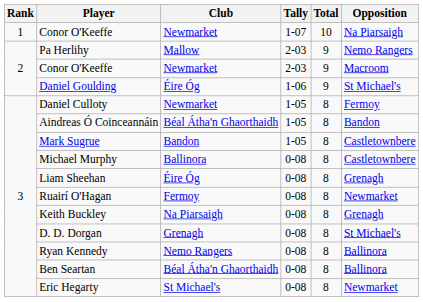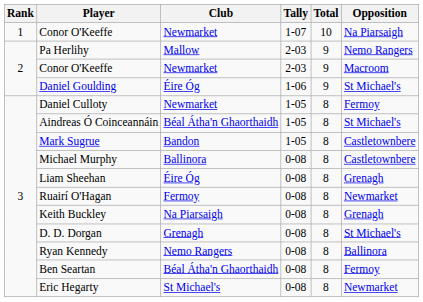 <table class="wikitable">
 <tr>
 <th>Rank</th>
 <th>Player</th>
 <th>Club</th>
 <th>Tally</th>
 <th>Total</th>
 <th>Opposition</th>
 </tr>
 <tr>
 <td rowspan="1" style="text-align:center;">1</td>
 <td>Conor O'Keeffe</td>
 <td><a href='#'>Newmarket</a></td>
 <td align=center>1-07</td>
 <td align=center>10</td>
 <td><a href='#'>Na Piarsaigh</a></td>
 </tr>
 <tr>
 <td rowspan="3" style="text-align:center;">2</td>
 <td>Pa Herlihy</td>
 <td><a href='#'>Mallow</a></td>
 <td align=center>2-03</td>
 <td align=center>9</td>
 <td><a href='#'>Nemo Rangers</a></td>
 </tr>
 <tr>
 <td>Conor O'Keeffe</td>
 <td><a href='#'>Newmarket</a></td>
 <td align=center>2-03</td>
 <td align=center>9</td>
 <td><a href='#'>Macroom</a></td>
 </tr>
 <tr>
 <td><a href='#'>Daniel Goulding</a></td>
 <td><a href='#'>Éire Óg</a></td>
 <td align=center>1-06</td>
 <td align=center>9</td>
 <td><a href='#'>St Michael's</a></td>
 </tr>
 <tr>
 <td rowspan="11" style="text-align:center;">3</td>
 <td>Daniel Culloty</td>
 <td><a href='#'>Newmarket</a></td>
 <td align=center>1-05</td>
 <td align=center>8</td>
 <td><a href='#'>Fermoy</a></td>
 </tr>
 <tr>
 <td>Aindreas Ó Coinceannáin</td>
 <td><a href='#'>Béal Átha'n Ghaorthaidh</a></td>
 <td align=center>1-05</td>
 <td align=center>8</td>
-<td><a href='#'>Bandon</a></td>
+<td><a href='#'>St Michael's</a></td>
 </tr>
 <tr>
 <td><a href='#'>Mark Sugrue</a></td>
 <td><a href='#'>Bandon</a></td>
 <td align=center>1-05</td>
 <td align=center>8</td>
 <td><a href='#'>Castletownbere</a></td>
 </tr>
 <tr>
 <td>Michael Murphy</td>
 <td><a href='#'>Ballinora</a></td>
 <td align=center>0-08</td>
 <td align=center>8</td>
 <td><a href='#'>Castletownbere</a></td>
 </tr>
 <tr>
 <td>Liam Sheehan</td>
 <td><a href='#'>Éire Óg</a></td>
 <td align=center>0-08</td>
 <td align=center>8</td>
 <td><a href='#'>Grenagh</a></td>
 </tr>
 <tr>
 <td>Ruairí O'Hagan</td>
 <td><a href='#'>Fermoy</a></td>
 <td align=center>0-08</td>
 <td align=center>8</td>
 <td><a href='#'>Newmarket</a></td>
 </tr>
 <tr>
 <td>Keith Buckley</td>
 <td><a href='#'>Na Piarsaigh</a></td>
 <td align=center>0-08</td>
 <td align=center>8</td>
 <td><a href='#'>Grenagh</a></td>
 </tr>
 <tr>
 <td>D. D. Dorgan</td>
 <td><a href='#'>Grenagh</a></td>
 <td align=center>0-08</td>
 <td align=center>8</td>
 <td><a href='#'>St Michael's</a></td>
 </tr>
 <tr>
 <td>Ryan Kennedy</td>
 <td><a href='#'>Nemo Rangers</a></td>
 <td align=center>0-08</td>
 <td align=center>8</td>
 <td><a href='#'>Ballinora</a></td>
 </tr>
 <tr>
 <td>Ben Seartan</td>
 <td><a href='#'>Béal Átha'n Ghaorthaidh</a></td>
 <td align=center>0-08</td>
 <td align=center>8</td>
-<td><a href='#'>Ballinora</a></td>
+<td><a href='#'>Fermoy</a></td>
 </tr>
 <tr>
 <td>Eric Hegarty</td>
 <td><a href='#'>St Michael's</a></td>
 <td align=center>0-08</td>
 <td align=center>8</td>
 <td><a href='#'>Newmarket</a></td>
 </tr>
 </table>
